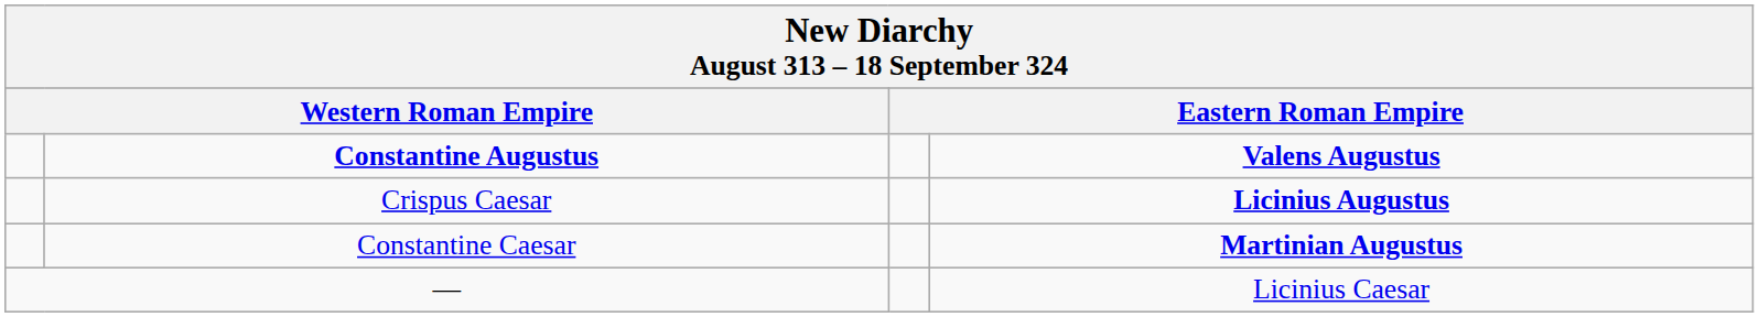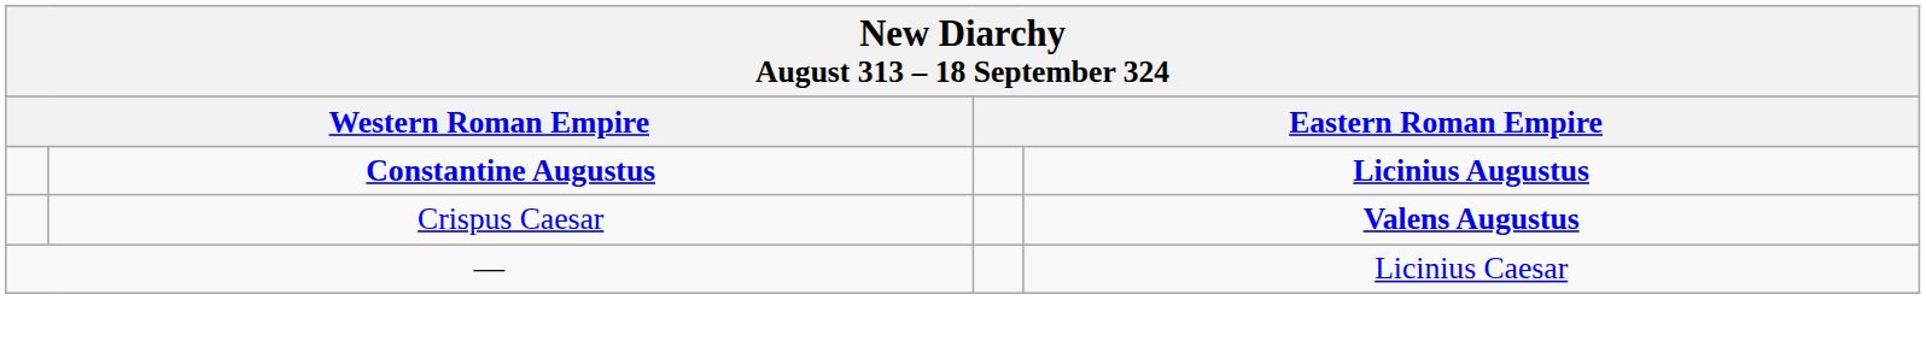 <table class="wikitable" width="50%" style="text-align:center">
 <tr>
 <th colspan="4"><big>New Diarchy</big><br>August 313 – 18 September 324</th>
 </tr>
 <tr>
 <th colspan="2"><a href='#'>Western Roman Empire</a></th>
 <th colspan="2"><a href='#'>Eastern Roman Empire</a></th>
 </tr>
 <tr>
 <td></td>
 <td><strong><a href='#'>Constantine Augustus</a></strong></td>
 <td></td>
-<td><strong><a href='#'>Valens Augustus</a></strong><br></td>
+<td><a href='#'><strong>Licinius Augustus</strong></a></td>
 </tr>
 <tr>
 <td></td>
 <td><a href='#'>Crispus Caesar</a><br></td>
 <td></td>
-<td><a href='#'><strong>Licinius Augustus</strong></a></td>
-</tr>
-<tr>
-<td></td>
-<td><a href='#'>Constantine Caesar</a><br></td>
-<td></td>
-<td><strong><a href='#'>Martinian Augustus</a></strong><br></td>
+<td><strong><a href='#'>Valens Augustus</a></strong><br></td>
 </tr>
 <tr>
 <td colspan="2">—</td>
 <td></td>
 <td><a href='#'>Licinius Caesar</a><br></td>
 </tr>
 </table>
